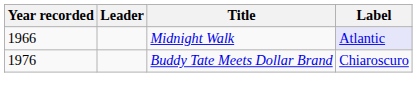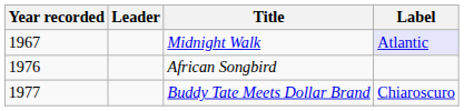 <table class="wikitable sortable">
 <tr>
 <th>Year recorded</th>
 <th>Leader</th>
 <th>Title</th>
 <th>Label</th>
 </tr>
 <tr>
-<td>1966</td>
+<td>1967</td>
 <td></td>
 <td><em><a href='#'>Midnight Walk</a></em></td>
 <td style="background: lavender;"><a href='#'>Atlantic</a></td>
 </tr>
 <tr>
 <td>1976</td>
 <td></td>
+<td><em>African Songbird</em></td>
+<td></td>
+</tr>
+<tr>
+<td>1977</td>
+<td></td>
 <td><em><a href='#'>Buddy Tate Meets Dollar Brand</a></em></td>
 <td><a href='#'>Chiaroscuro</a></td>
 </tr>
 </table>
